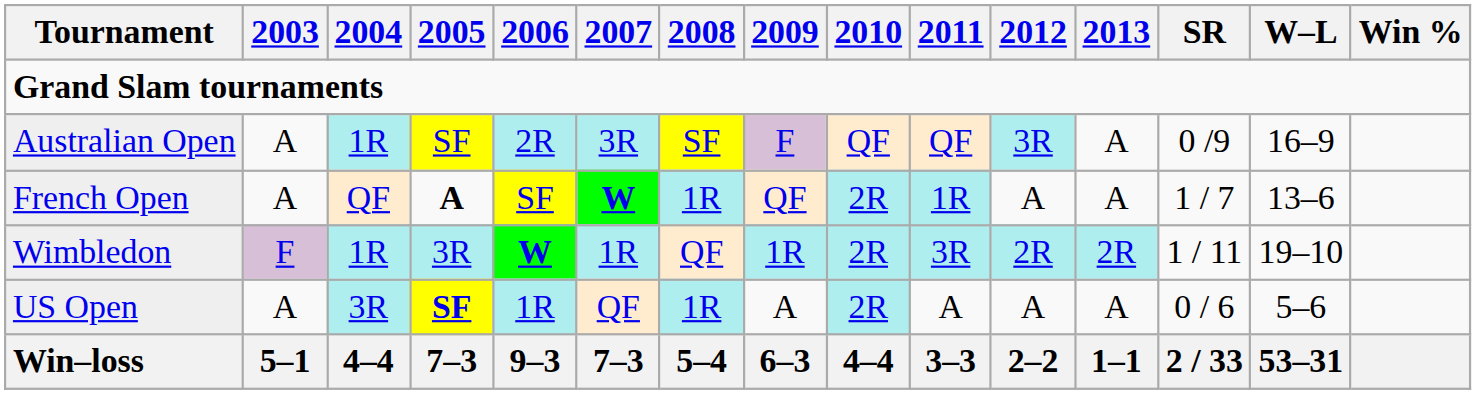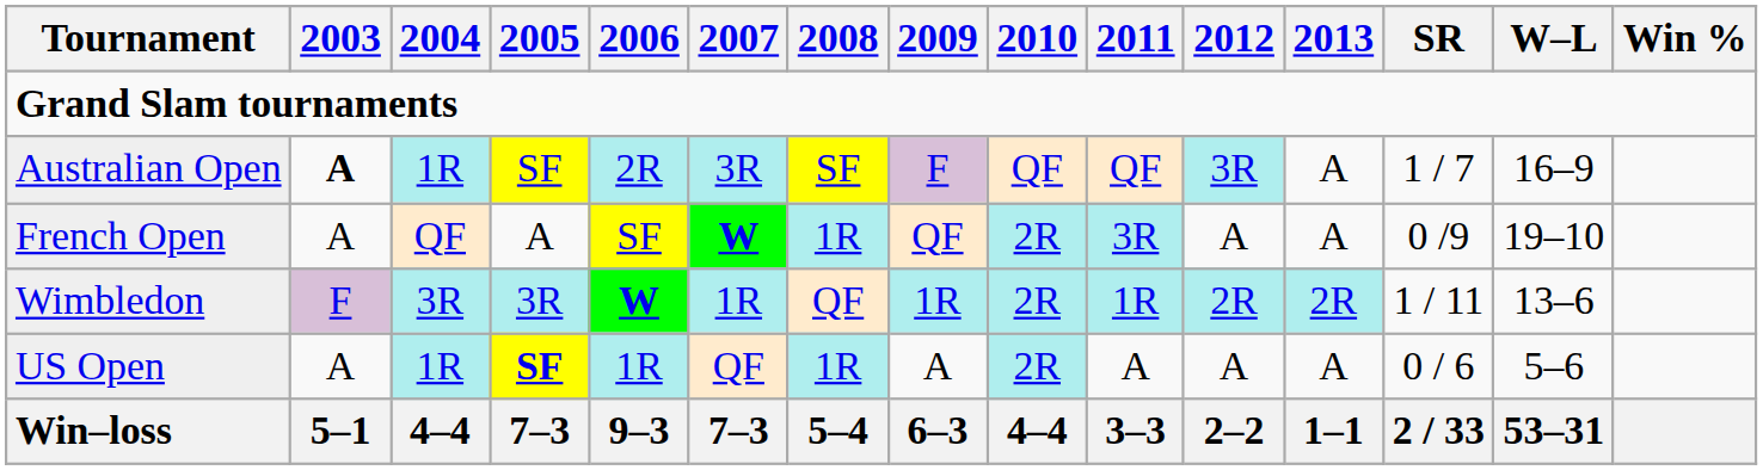 <table class=wikitable style=text-align:center;font-size:97%>
 <tr>
 <th>Tournament</th>
 <th><a href='#'>2003</a></th>
 <th><a href='#'>2004</a></th>
 <th><a href='#'>2005</a></th>
 <th><a href='#'>2006</a></th>
 <th><a href='#'>2007</a></th>
 <th><a href='#'>2008</a></th>
 <th><a href='#'>2009</a></th>
 <th><a href='#'>2010</a></th>
 <th><a href='#'>2011</a></th>
 <th><a href='#'>2012</a></th>
 <th><a href='#'>2013</a></th>
 <th>SR</th>
 <th>W–L</th>
 <th>Win %</th>
 </tr>
 <tr>
 <td colspan="21" style="text-align:left;"><strong>Grand Slam tournaments</strong></td>
 </tr>
 <tr>
 <td style="background:#efefef; text-align:left;"><a href='#'>Australian Open</a></td>
-<td>A</td>
+<td><strong>A</strong></td>
 <td bgcolor=afeeee><a href='#'>1R</a></td>
 <td bgcolor=yellow><a href='#'>SF</a></td>
 <td bgcolor=afeeee><a href='#'>2R</a></td>
 <td bgcolor=afeeee><a href='#'>3R</a></td>
 <td bgcolor=yellow><a href='#'>SF</a></td>
 <td bgcolor=thistle><a href='#'>F</a></td>
 <td bgcolor=ffebcd><a href='#'>QF</a></td>
 <td bgcolor=ffebcd><a href='#'>QF</a></td>
 <td bgcolor=afeeee><a href='#'>3R</a></td>
 <td>A</td>
-<td>0 /9</td>
+<td>1 / 7</td>
 <td>16–9</td>
 <td></td>
 </tr>
 <tr>
 <td style="background:#efefef; text-align:left;"><a href='#'>French Open</a></td>
 <td>A</td>
 <td bgcolor=ffebcd><a href='#'>QF</a></td>
-<td><strong>A</strong></td>
+<td>A</td>
 <td bgcolor=yellow><a href='#'>SF</a></td>
 <td bgcolor=lime><a href='#'><strong>W</strong></a></td>
 <td bgcolor=afeeee><a href='#'>1R</a></td>
 <td bgcolor=ffebcd><a href='#'>QF</a></td>
 <td bgcolor=afeeee><a href='#'>2R</a></td>
-<td bgcolor=afeeee><a href='#'>1R</a></td>
+<td bgcolor=afeeee><a href='#'>3R</a></td>
 <td>A</td>
 <td>A</td>
-<td>1 / 7</td>
-<td>13–6</td>
+<td>0 /9</td>
+<td>19–10</td>
 <td></td>
 </tr>
 <tr>
 <td style="background:#efefef; text-align:left;"><a href='#'>Wimbledon</a></td>
 <td bgcolor=thistle><a href='#'>F</a></td>
-<td bgcolor=afeeee><a href='#'>1R</a></td>
+<td bgcolor=afeeee><a href='#'>3R</a></td>
 <td bgcolor=afeeee><a href='#'>3R</a></td>
 <td bgcolor=lime><a href='#'><strong>W</strong></a></td>
 <td bgcolor=afeeee><a href='#'>1R</a></td>
 <td bgcolor=ffebcd><a href='#'>QF</a></td>
 <td bgcolor=afeeee><a href='#'>1R</a></td>
 <td bgcolor=afeeee><a href='#'>2R</a></td>
-<td bgcolor=afeeee><a href='#'>3R</a></td>
+<td bgcolor=afeeee><a href='#'>1R</a></td>
 <td bgcolor=afeeee><a href='#'>2R</a></td>
 <td bgcolor=afeeee><a href='#'>2R</a></td>
 <td>1 / 11</td>
-<td>19–10</td>
+<td>13–6</td>
 <td></td>
 </tr>
 <tr>
 <td style="background:#efefef; text-align:left;"><a href='#'>US Open</a></td>
 <td>A</td>
-<td bgcolor=afeeee><a href='#'>3R</a></td>
+<td bgcolor=afeeee><a href='#'>1R</a></td>
 <td bgcolor=yellow><strong><a href='#'>SF</a></strong></td>
 <td bgcolor=afeeee><a href='#'>1R</a></td>
 <td bgcolor=ffebcd><a href='#'>QF</a></td>
 <td bgcolor=afeeee><a href='#'>1R</a></td>
 <td>A</td>
 <td bgcolor=afeeee><a href='#'>2R</a></td>
 <td>A</td>
 <td>A</td>
 <td>A</td>
 <td>0 / 6</td>
 <td>5–6</td>
 <td></td>
 </tr>
 <tr>
 <th style=text-align:left>Win–loss</th>
 <th>5–1</th>
 <th>4–4</th>
 <th>7–3</th>
 <th>9–3</th>
 <th>7–3</th>
 <th>5–4</th>
 <th>6–3</th>
 <th>4–4</th>
 <th>3–3</th>
 <th>2–2</th>
 <th>1–1</th>
 <th>2 / 33</th>
 <th>53–31</th>
 <th></th>
 </tr>
 </table>
